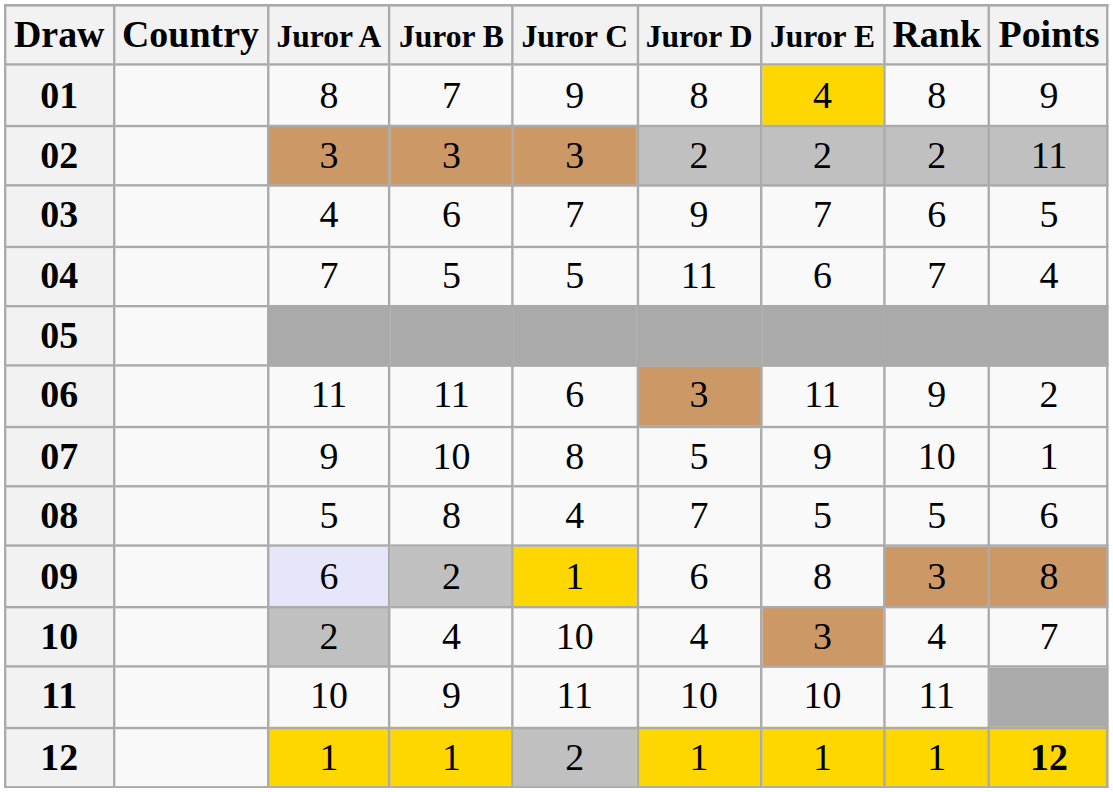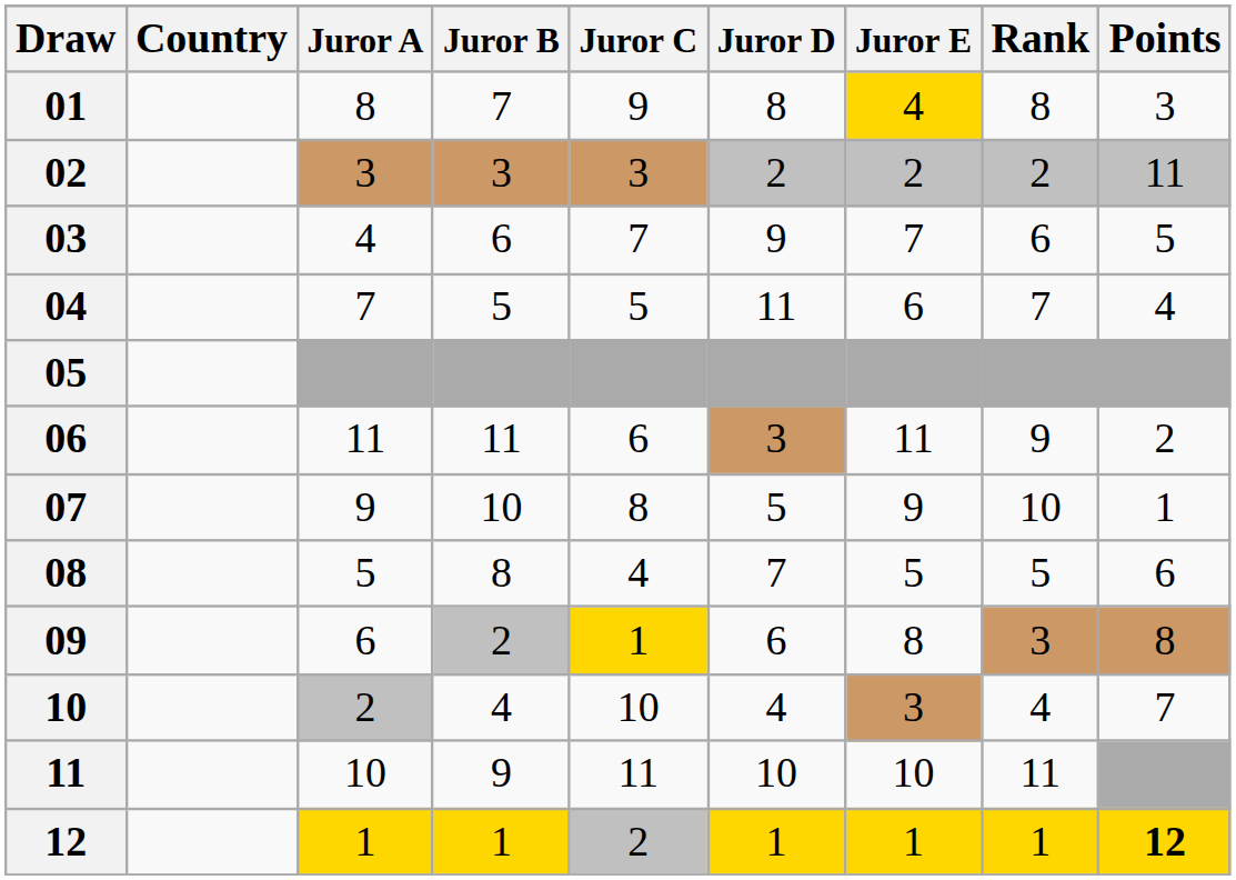 <table class="sortable wikitable collapsible plainrowheaders" style="text-align:center;">
 <tr>
 </tr>
 <tr>
 <th scope="col">Draw</th>
 <th scope="col">Country</th>
 <th scope="col"><small>Juror A</small></th>
 <th scope="col"><small>Juror B</small></th>
 <th scope="col"><small>Juror C</small></th>
 <th scope="col"><small>Juror D</small></th>
 <th scope="col"><small>Juror E</small></th>
 <th scope="col">Rank</th>
 <th scope="col">Points</th>
 </tr>
 <tr>
 <th scope="row" style="text-align:center;">01</th>
 <td style="text-align:left;"></td>
 <td>8</td>
 <td>7</td>
 <td>9</td>
 <td>8</td>
 <td style="background: gold;">4</td>
 <td>8</td>
-<td>9</td>
+<td>3</td>
 </tr>
 <tr>
 <th scope="row" style="text-align:center;">02</th>
 <td style="text-align:left;"></td>
 <td style="background:#CC9966;">3</td>
 <td style="background:#CC9966;">3</td>
 <td style="background:#CC9966;">3</td>
 <td style="background:silver;">2</td>
 <td style="background:silver;">2</td>
 <td style="background:silver;">2</td>
 <td style="background:silver;">11</td>
 </tr>
 <tr>
 <th scope="row" style="text-align:center;">03</th>
 <td style="text-align:left;"></td>
 <td>4</td>
 <td>6</td>
 <td>7</td>
 <td>9</td>
 <td>7</td>
 <td>6</td>
 <td>5</td>
 </tr>
 <tr>
 <th scope="row" style="text-align:center;">04</th>
 <td style="text-align:left;"></td>
 <td>7</td>
 <td>5</td>
 <td>5</td>
 <td>11</td>
 <td>6</td>
 <td>7</td>
 <td>4</td>
 </tr>
 <tr class="sortbottom">
 <th scope="row" style="text-align:center;">05</th>
 <td style="text-align:left;"></td>
 <td style="background:#AAAAAA;"></td>
 <td style="background:#AAAAAA;"></td>
 <td style="background:#AAAAAA;"></td>
 <td style="background:#AAAAAA;"></td>
 <td style="background:#AAAAAA;"></td>
 <td style="background:#AAAAAA;"></td>
 <td style="background:#AAAAAA;"></td>
 </tr>
 <tr>
 <th scope="row" style="text-align:center;">06</th>
 <td style="text-align:left;"></td>
 <td>11</td>
 <td>11</td>
 <td>6</td>
 <td style="background:#CC9966;">3</td>
 <td>11</td>
 <td>9</td>
 <td>2</td>
 </tr>
 <tr>
 <th scope="row" style="text-align:center;">07</th>
 <td style="text-align:left;"></td>
 <td>9</td>
 <td>10</td>
 <td>8</td>
 <td>5</td>
 <td>9</td>
 <td>10</td>
 <td>1</td>
 </tr>
 <tr>
 <th scope="row" style="text-align:center;">08</th>
 <td style="text-align:left;"></td>
 <td>5</td>
 <td>8</td>
 <td>4</td>
 <td>7</td>
 <td>5</td>
 <td>5</td>
 <td>6</td>
 </tr>
 <tr>
 <th scope="row" style="text-align:center;">09</th>
 <td style="text-align:left;"></td>
-<td style="background: lavender;">6</td>
+<td>6</td>
 <td style="background:silver;">2</td>
 <td style="background:gold;">1</td>
 <td>6</td>
 <td>8</td>
 <td style="background:#CC9966;">3</td>
 <td style="background:#CC9966;">8</td>
 </tr>
 <tr>
 <th scope="row" style="text-align:center;">10</th>
 <td style="text-align:left;"></td>
 <td style="background:silver;">2</td>
 <td>4</td>
 <td>10</td>
 <td>4</td>
 <td style="background:#CC9966;">3</td>
 <td>4</td>
 <td>7</td>
 </tr>
 <tr>
 <th scope="row" style="text-align:center;">11</th>
 <td style="text-align:left;"></td>
 <td>10</td>
 <td>9</td>
 <td>11</td>
 <td>10</td>
 <td>10</td>
 <td>11</td>
 <td style="background:#AAAAAA;"></td>
 </tr>
 <tr>
 <th scope="row" style="text-align:center;">12</th>
 <td style="text-align:left;"></td>
 <td style="background:gold;">1</td>
 <td style="background:gold;">1</td>
 <td style="background:silver;">2</td>
 <td style="background:gold;">1</td>
 <td style="background:gold;">1</td>
 <td style="background:gold;">1</td>
 <td style="background:gold;"><strong>12</strong></td>
 </tr>
 </table>
